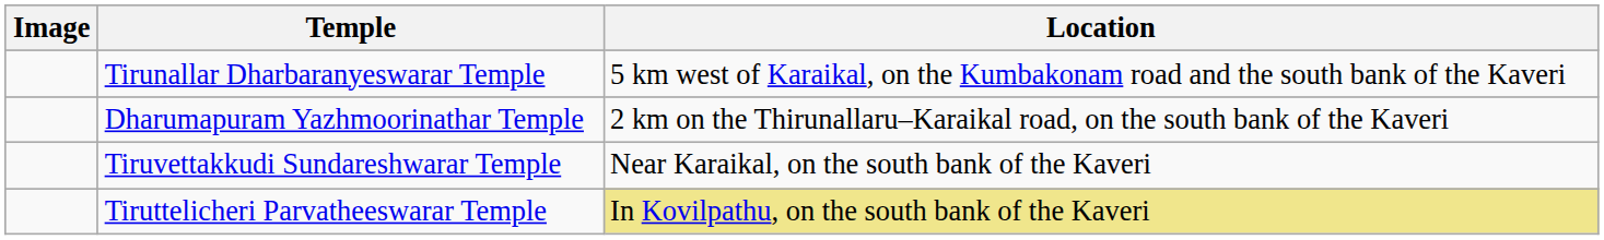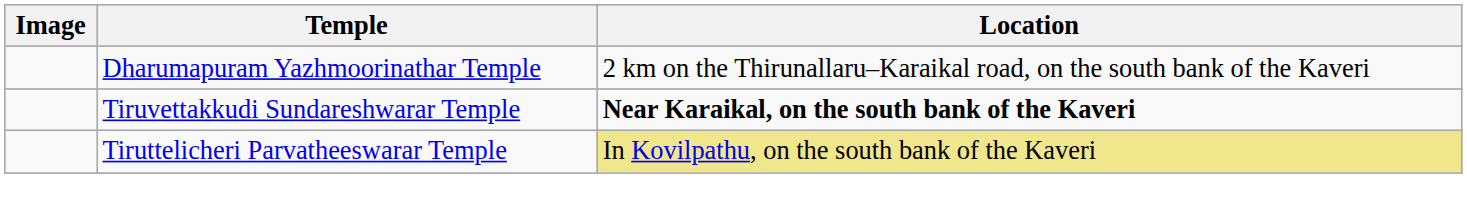 <table class="wikitable" border="1" width="100%">
 <tr>
 <th>Image</th>
 <th>Temple</th>
 <th>Location</th>
-</tr>
-<tr>
-<td></td>
-<td><a href='#'>Tirunallar Dharbaranyeswarar Temple</a></td>
-<td>5 km west of <a href='#'>Karaikal</a>, on the <a href='#'>Kumbakonam</a> road and the south bank of the Kaveri</td>
 </tr>
 <tr>
 <td></td>
 <td><a href='#'>Dharumapuram Yazhmoorinathar Temple</a></td>
 <td>2 km on the Thirunallaru–Karaikal road, on the south bank of the Kaveri</td>
 </tr>
 <tr>
 <td></td>
 <td><a href='#'>Tiruvettakkudi Sundareshwarar Temple</a></td>
-<td>Near Karaikal, on the south bank of the Kaveri</td>
+<td><strong>Near Karaikal, on the south bank of the Kaveri</strong></td>
 </tr>
 <tr>
 <td></td>
 <td><a href='#'>Tiruttelicheri Parvatheeswarar Temple</a></td>
 <td style="background: khaki;">In <a href='#'>Kovilpathu</a>, on the south bank of the Kaveri</td>
 </tr>
 </table>
